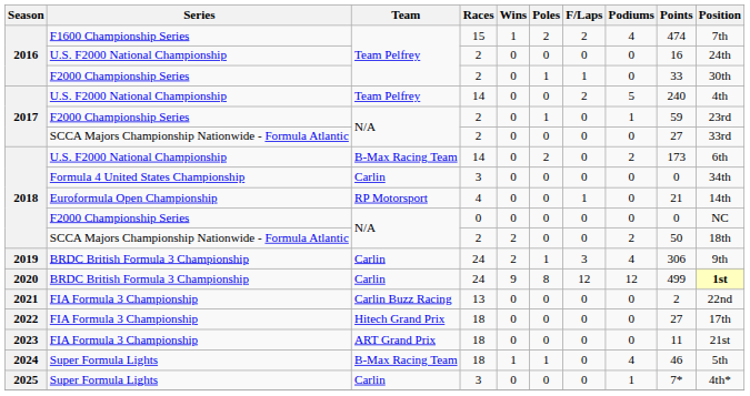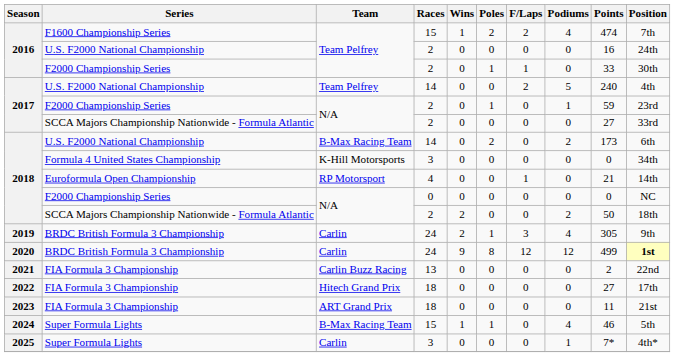 <table class="wikitable" style="font-size: 90%; text-align:center">
 <tr>
 <th>Season</th>
 <th>Series</th>
 <th>Team</th>
 <th>Races</th>
 <th>Wins</th>
 <th>Poles</th>
 <th>F/Laps</th>
 <th>Podiums</th>
 <th>Points</th>
 <th>Position</th>
 </tr>
 <tr>
 <th rowspan=3>2016</th>
 <td align=left><a href='#'>F1600 Championship Series</a></td>
 <td rowspan=3 align=left><a href='#'>Team Pelfrey</a></td>
 <td>15</td>
 <td>1</td>
 <td>2</td>
 <td>2</td>
 <td>4</td>
 <td>474</td>
 <td>7th</td>
 </tr>
 <tr>
 <td align=left><a href='#'>U.S. F2000 National Championship</a></td>
 <td>2</td>
 <td>0</td>
 <td>0</td>
 <td>0</td>
 <td>0</td>
 <td>16</td>
 <td>24th</td>
 </tr>
 <tr>
 <td align=left><a href='#'>F2000 Championship Series</a></td>
 <td>2</td>
 <td>0</td>
 <td>1</td>
 <td>1</td>
 <td>0</td>
 <td>33</td>
 <td>30th</td>
 </tr>
 <tr>
 <th rowspan=3>2017</th>
 <td align=left><a href='#'>U.S. F2000 National Championship</a></td>
 <td align=left><a href='#'>Team Pelfrey</a></td>
 <td>14</td>
 <td>0</td>
 <td>0</td>
 <td>2</td>
 <td>5</td>
 <td>240</td>
 <td>4th</td>
 </tr>
 <tr>
 <td align=left><a href='#'>F2000 Championship Series</a></td>
 <td rowspan=2 align=left>N/A</td>
 <td>2</td>
 <td>0</td>
 <td>1</td>
 <td>0</td>
 <td>1</td>
 <td>59</td>
 <td>23rd</td>
 </tr>
 <tr>
 <td align=left>SCCA Majors Championship Nationwide - <a href='#'>Formula Atlantic</a></td>
 <td>2</td>
 <td>0</td>
 <td>0</td>
 <td>0</td>
 <td>0</td>
 <td>27</td>
 <td>33rd</td>
 </tr>
 <tr>
 <th rowspan=5>2018</th>
 <td align=left><a href='#'>U.S. F2000 National Championship</a></td>
 <td align=left><a href='#'>B-Max Racing Team</a></td>
 <td>14</td>
 <td>0</td>
 <td>2</td>
 <td>0</td>
 <td>2</td>
 <td>173</td>
 <td>6th</td>
 </tr>
 <tr>
 <td align=left><a href='#'>Formula 4 United States Championship</a></td>
-<td align=left><a href='#'>Carlin</a></td>
+<td align=left>K-Hill Motorsports</td>
 <td>3</td>
 <td>0</td>
 <td>0</td>
 <td>0</td>
 <td>0</td>
 <td>0</td>
 <td>34th</td>
 </tr>
 <tr>
 <td align=left><a href='#'>Euroformula Open Championship</a></td>
 <td align=left><a href='#'>RP Motorsport</a></td>
 <td>4</td>
 <td>0</td>
 <td>0</td>
 <td>1</td>
 <td>0</td>
 <td>21</td>
 <td>14th</td>
 </tr>
 <tr>
 <td align=left><a href='#'>F2000 Championship Series</a></td>
 <td rowspan=2 align=left>N/A</td>
 <td>0</td>
 <td>0</td>
 <td>0</td>
 <td>0</td>
 <td>0</td>
 <td>0</td>
 <td>NC</td>
 </tr>
 <tr>
 <td align=left>SCCA Majors Championship Nationwide - <a href='#'>Formula Atlantic</a></td>
 <td>2</td>
 <td>2</td>
 <td>0</td>
 <td>0</td>
 <td>2</td>
 <td>50</td>
 <td>18th</td>
 </tr>
 <tr>
 <th rowspan=1>2019</th>
 <td align=left><a href='#'>BRDC British Formula 3 Championship</a></td>
 <td align=left><a href='#'>Carlin</a></td>
 <td>24</td>
 <td>2</td>
 <td>1</td>
 <td>3</td>
 <td>4</td>
-<td>306</td>
+<td>305</td>
 <td>9th</td>
 </tr>
 <tr>
 <th>2020</th>
 <td align=left><a href='#'>BRDC British Formula 3 Championship</a></td>
 <td align=left><a href='#'>Carlin</a></td>
 <td>24</td>
 <td>9</td>
 <td>8</td>
 <td>12</td>
 <td>12</td>
 <td>499</td>
 <td style="background:#ffffbf;"><strong>1st</strong></td>
 </tr>
 <tr>
 <th>2021</th>
 <td align=left><a href='#'>FIA Formula 3 Championship</a></td>
 <td align=left><a href='#'>Carlin Buzz Racing</a></td>
 <td>13</td>
 <td>0</td>
 <td>0</td>
 <td>0</td>
 <td>0</td>
 <td>2</td>
 <td>22nd</td>
 </tr>
 <tr>
 <th>2022</th>
 <td align=left><a href='#'>FIA Formula 3 Championship</a></td>
 <td align=left><a href='#'>Hitech Grand Prix</a></td>
 <td>18</td>
 <td>0</td>
 <td>0</td>
 <td>0</td>
 <td>0</td>
 <td>27</td>
 <td>17th</td>
 </tr>
 <tr>
 <th>2023</th>
 <td align=left><a href='#'>FIA Formula 3 Championship</a></td>
 <td align=left><a href='#'>ART Grand Prix</a></td>
 <td>18</td>
 <td>0</td>
 <td>0</td>
 <td>0</td>
 <td>0</td>
 <td>11</td>
 <td>21st</td>
 </tr>
 <tr>
 <th>2024</th>
 <td align=left><a href='#'>Super Formula Lights</a></td>
 <td align=left><a href='#'>B-Max Racing Team</a></td>
-<td>18</td>
+<td>15</td>
 <td>1</td>
 <td>1</td>
 <td>0</td>
 <td>4</td>
 <td>46</td>
 <td>5th</td>
 </tr>
 <tr>
 <th>2025</th>
 <td align=left><a href='#'>Super Formula Lights</a></td>
 <td align=left><a href='#'>Carlin</a></td>
 <td>3</td>
 <td>0</td>
 <td>0</td>
 <td>0</td>
 <td>1</td>
 <td>7*</td>
 <td>4th*</td>
 </tr>
 <tr>
 </tr>
 </table>
